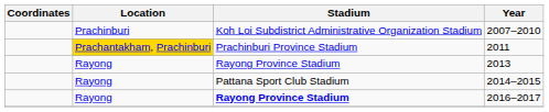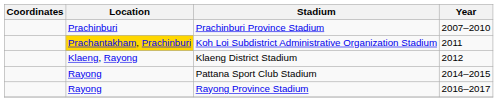 <table class="wikitable sortable">
 <tr>
 <th>Coordinates</th>
 <th>Location</th>
 <th>Stadium</th>
 <th>Year</th>
 </tr>
 <tr>
 <td></td>
 <td><a href='#'>Prachinburi</a></td>
-<td><a href='#'>Koh Loi Subdistrict Administrative Organization Stadium</a></td>
+<td><a href='#'>Prachinburi Province Stadium</a></td>
 <td>2007–2010</td>
 </tr>
 <tr>
 <td></td>
 <td style="background: gold;"><a href='#'>Prachantakham</a>, <a href='#'>Prachinburi</a></td>
-<td><a href='#'>Prachinburi Province Stadium</a></td>
+<td><a href='#'>Koh Loi Subdistrict Administrative Organization Stadium</a></td>
 <td>2011</td>
 </tr>
 <tr>
 <td></td>
-<td><a href='#'>Rayong</a></td>
-<td><a href='#'>Rayong Province Stadium</a></td>
-<td>2013</td>
+<td><a href='#'>Klaeng</a>, <a href='#'>Rayong</a></td>
+<td>Klaeng District Stadium</td>
+<td>2012</td>
 </tr>
 <tr>
 <td></td>
 <td><a href='#'>Rayong</a></td>
 <td>Pattana Sport Club Stadium</td>
 <td>2014–2015</td>
 </tr>
 <tr>
 <td></td>
 <td><a href='#'>Rayong</a></td>
-<td><strong><a href='#'>Rayong Province Stadium</a></strong></td>
+<td><a href='#'>Rayong Province Stadium</a></td>
 <td>2016–2017</td>
 </tr>
 <tr>
 </tr>
 </table>
